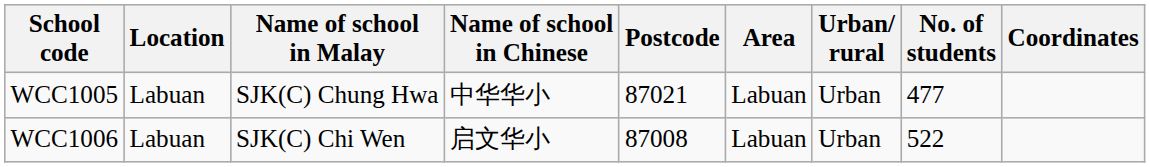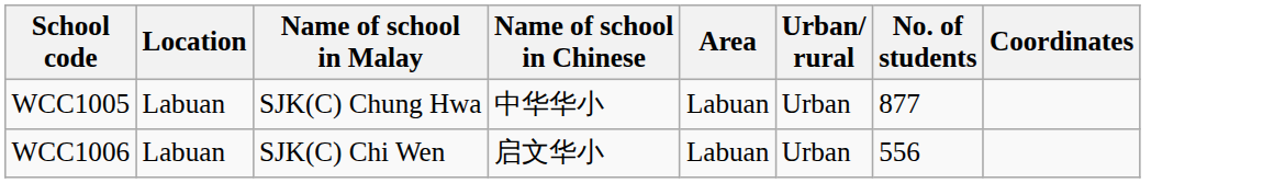 <table class="wikitable sortable">
 <tr>
 <th>School<br>code</th>
 <th>Location</th>
 <th>Name of school<br>in Malay</th>
 <th>Name of school<br>in Chinese</th>
-<th>Postcode</th>
 <th>Area</th>
 <th>Urban/<br>rural</th>
 <th>No. of<br>students</th>
 <th>Coordinates</th>
 </tr>
 <tr>
 <td>WCC1005</td>
 <td>Labuan</td>
 <td>SJK(C) Chung Hwa</td>
 <td>中华华小</td>
-<td>87021</td>
 <td>Labuan</td>
 <td>Urban</td>
-<td>477</td>
+<td>877</td>
 <td></td>
 </tr>
 <tr>
 <td>WCC1006</td>
 <td>Labuan</td>
 <td>SJK(C) Chi Wen</td>
 <td>启文华小</td>
-<td>87008</td>
 <td>Labuan</td>
 <td>Urban</td>
-<td>522</td>
+<td>556</td>
 <td></td>
 </tr>
 </table>
